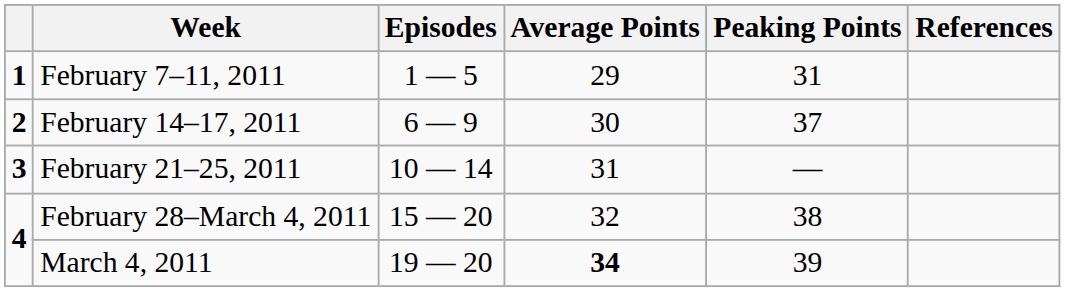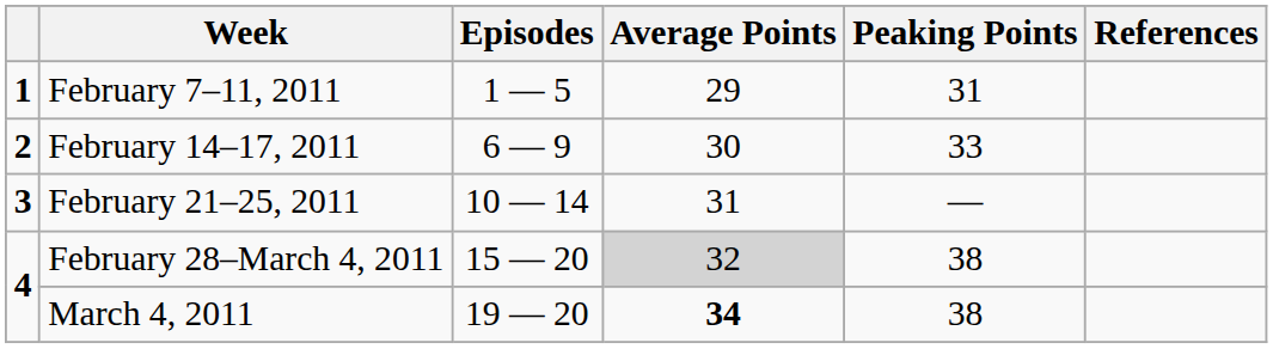 <table class="wikitable" style="text-align:center;">
 <tr>
 <th></th>
 <th>Week</th>
 <th>Episodes</th>
 <th>Average Points</th>
 <th>Peaking Points</th>
 <th>References</th>
 </tr>
 <tr>
 <td><strong>1</strong></td>
 <td style="text-align:left;">February 7–11, 2011</td>
 <td>1 — 5</td>
 <td>29</td>
 <td>31</td>
 <td></td>
 </tr>
 <tr>
 <td><strong>2</strong></td>
 <td style="text-align:left;">February 14–17, 2011</td>
 <td>6 — 9</td>
 <td>30</td>
-<td>37</td>
+<td>33</td>
 <td></td>
 </tr>
 <tr>
 <td><strong>3</strong></td>
 <td style="text-align:left;">February 21–25, 2011</td>
 <td>10 — 14</td>
 <td>31</td>
 <td>—</td>
 <td></td>
 </tr>
 <tr>
 <td rowspan=2><strong>4</strong></td>
 <td style="text-align:left;">February 28–March 4, 2011</td>
 <td>15 — 20</td>
-<td>32</td>
+<td style="background: lightgrey;">32</td>
 <td>38</td>
 <td></td>
 </tr>
 <tr>
 <td style="text-align:left;">March 4, 2011</td>
 <td>19 — 20</td>
 <td><strong>34</strong></td>
-<td>39</td>
+<td>38</td>
 <td></td>
 </tr>
 </table>
